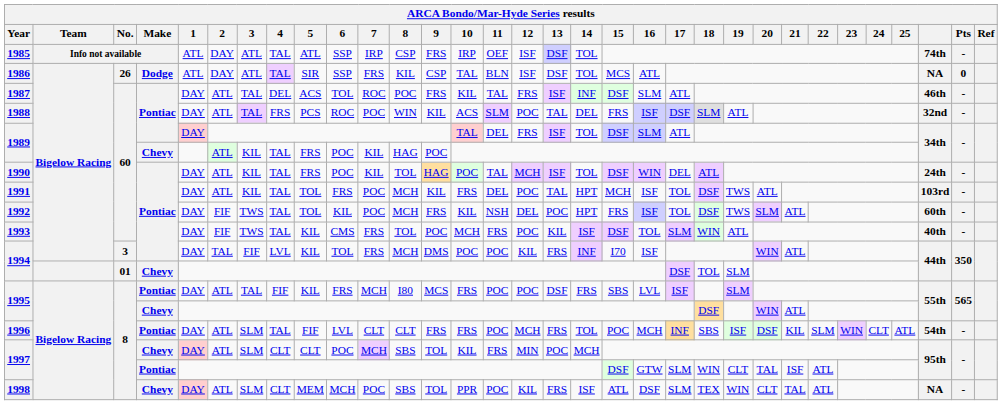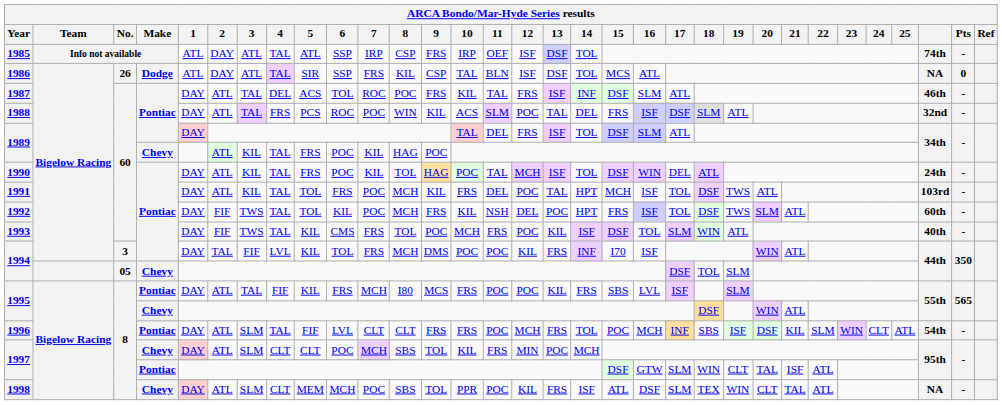 <table class="wikitable" style="text-align:center; font-size:75%">
 <tr>
 <th colspan=32><a href='#'>ARCA Bondo/Mar-Hyde Series</a> results</th>
 </tr>
 <tr>
 <th>Year</th>
 <th>Team</th>
 <th>No.</th>
 <th>Make</th>
 <th>1</th>
 <th>2</th>
 <th>3</th>
 <th>4</th>
 <th>5</th>
 <th>6</th>
 <th>7</th>
 <th>8</th>
 <th>9</th>
 <th>10</th>
 <th>11</th>
 <th>12</th>
 <th>13</th>
 <th>14</th>
 <th>15</th>
 <th>16</th>
 <th>17</th>
 <th>18</th>
 <th>19</th>
 <th>20</th>
 <th>21</th>
 <th>22</th>
 <th>23</th>
 <th>24</th>
 <th>25</th>
 <th></th>
 <th>Pts</th>
 <th>Ref</th>
 </tr>
 <tr>
 <th><a href='#'>1985</a></th>
 <th colspan=3><small>Info not available</small></th>
 <td><a href='#'>ATL</a></td>
 <td><a href='#'>DAY</a></td>
 <td><a href='#'>ATL</a></td>
 <td><a href='#'>TAL</a></td>
 <td><a href='#'>ATL</a></td>
 <td><a href='#'>SSP</a></td>
 <td><a href='#'>IRP</a></td>
 <td><a href='#'>CSP</a></td>
 <td><a href='#'>FRS</a></td>
 <td><a href='#'>IRP</a></td>
 <td><a href='#'>OEF</a></td>
 <td><a href='#'>ISF</a></td>
 <td style="background:#CFCFFF;"><a href='#'>DSF</a><br></td>
 <td><a href='#'>TOL</a></td>
 <td colspan=11></td>
 <th>74th</th>
 <th>-</th>
 <th></th>
 </tr>
 <tr>
 <th><a href='#'>1986</a></th>
 <th rowspan=10><a href='#'>Bigelow Racing</a></th>
 <th>26</th>
 <th><a href='#'>Dodge</a></th>
 <td><a href='#'>ATL</a></td>
 <td><a href='#'>DAY</a></td>
 <td><a href='#'>ATL</a></td>
 <td style="background:#EFCFFF;"><a href='#'>TAL</a><br></td>
 <td><a href='#'>SIR</a></td>
 <td><a href='#'>SSP</a></td>
 <td><a href='#'>FRS</a></td>
 <td><a href='#'>KIL</a></td>
 <td><a href='#'>CSP</a></td>
 <td><a href='#'>TAL</a></td>
 <td><a href='#'>BLN</a></td>
 <td><a href='#'>ISF</a></td>
 <td><a href='#'>DSF</a></td>
 <td><a href='#'>TOL</a></td>
 <td><a href='#'>MCS</a></td>
 <td><a href='#'>ATL</a></td>
 <td colspan=9></td>
 <th>NA</th>
 <th>0</th>
 <th></th>
 </tr>
 <tr>
 <th><a href='#'>1987</a></th>
 <th rowspan=8>60</th>
 <th rowspan=3><a href='#'>Pontiac</a></th>
 <td><a href='#'>DAY</a></td>
 <td><a href='#'>ATL</a></td>
 <td><a href='#'>TAL</a></td>
 <td><a href='#'>DEL</a></td>
 <td><a href='#'>ACS</a></td>
 <td><a href='#'>TOL</a></td>
 <td><a href='#'>ROC</a></td>
 <td><a href='#'>POC</a></td>
 <td><a href='#'>FRS</a></td>
 <td><a href='#'>KIL</a></td>
 <td><a href='#'>TAL</a></td>
 <td><a href='#'>FRS</a></td>
 <td style="background:#EFCFFF;"><a href='#'>ISF</a><br></td>
 <td style="background:#DFFFDF;"><a href='#'>INF</a><br></td>
 <td style="background:#DFFFDF;"><a href='#'>DSF</a><br></td>
 <td><a href='#'>SLM</a></td>
 <td><a href='#'>ATL</a></td>
 <td colspan=8></td>
 <th>46th</th>
 <th>-</th>
 <th></th>
 </tr>
 <tr>
 <th><a href='#'>1988</a></th>
 <td><a href='#'>DAY</a></td>
 <td><a href='#'>ATL</a></td>
 <td style="background:#EFCFFF;"><a href='#'>TAL</a><br></td>
 <td><a href='#'>FRS</a></td>
 <td><a href='#'>PCS</a></td>
 <td><a href='#'>ROC</a></td>
 <td><a href='#'>POC</a></td>
 <td><a href='#'>WIN</a></td>
 <td><a href='#'>KIL</a></td>
 <td><a href='#'>ACS</a></td>
 <td style="background:#EFCFFF;"><a href='#'>SLM</a><br></td>
 <td><a href='#'>POC</a></td>
 <td><a href='#'>TAL</a></td>
 <td><a href='#'>DEL</a></td>
 <td><a href='#'>FRS</a></td>
 <td style="background:#CFCFFF;"><a href='#'>ISF</a><br></td>
 <td style="background:#CFCFFF;"><a href='#'>DSF</a><br></td>
 <td style="background:#DFDFDF;"><a href='#'>SLM</a><br></td>
 <td><a href='#'>ATL</a></td>
 <td colspan=6></td>
 <th>32nd</th>
 <th>-</th>
 <th></th>
 </tr>
 <tr>
 <th rowspan=2><a href='#'>1989</a></th>
 <td style="background:#FFCFCF;"><a href='#'>DAY</a><br></td>
 <td colspan=8></td>
 <td style="background:#FFCFCF;"><a href='#'>TAL</a><br></td>
 <td><a href='#'>DEL</a></td>
 <td><a href='#'>FRS</a></td>
 <td style="background:#EFCFFF;"><a href='#'>ISF</a><br></td>
 <td><a href='#'>TOL</a></td>
 <td style="background:#CFCFFF;"><a href='#'>DSF</a><br></td>
 <td style="background:#CFCFFF;"><a href='#'>SLM</a><br></td>
 <td><a href='#'>ATL</a></td>
 <td colspan=8></td>
 <th rowspan=2>34th</th>
 <th rowspan=2>-</th>
 <th rowspan=2></th>
 </tr>
 <tr>
 <th><a href='#'>Chevy</a></th>
 <td></td>
 <td style="background:#DFFFDF;"><a href='#'>ATL</a><br></td>
 <td><a href='#'>KIL</a></td>
 <td><a href='#'>TAL</a></td>
 <td><a href='#'>FRS</a></td>
 <td><a href='#'>POC</a></td>
 <td><a href='#'>KIL</a></td>
 <td><a href='#'>HAG</a></td>
 <td><a href='#'>POC</a></td>
 <td colspan=16></td>
 </tr>
 <tr>
 <th><a href='#'>1990</a></th>
 <th rowspan=5><a href='#'>Pontiac</a></th>
 <td><a href='#'>DAY</a></td>
 <td><a href='#'>ATL</a></td>
 <td><a href='#'>KIL</a></td>
 <td><a href='#'>TAL</a></td>
 <td><a href='#'>FRS</a></td>
 <td><a href='#'>POC</a></td>
 <td><a href='#'>KIL</a></td>
 <td><a href='#'>TOL</a></td>
 <td style="background:#FFDF9F;"><a href='#'>HAG</a><br></td>
 <td style="background:#DFFFDF;"><a href='#'>POC</a><br></td>
 <td><a href='#'>TAL</a></td>
 <td style="background:#EFCFFF;"><a href='#'>MCH</a><br></td>
 <td style="background:#EFCFFF;"><a href='#'>ISF</a><br></td>
 <td><a href='#'>TOL</a></td>
 <td style="background:#EFCFFF;"><a href='#'>DSF</a><br></td>
 <td style="background:#EFCFFF;"><a href='#'>WIN</a><br></td>
 <td><a href='#'>DEL</a></td>
 <td style="background:#EFCFFF;"><a href='#'>ATL</a><br></td>
 <td colspan=7></td>
 <th>24th</th>
 <th>-</th>
 <th></th>
 </tr>
 <tr>
 <th><a href='#'>1991</a></th>
 <td><a href='#'>DAY</a></td>
 <td><a href='#'>ATL</a></td>
 <td><a href='#'>KIL</a></td>
 <td><a href='#'>TAL</a></td>
 <td><a href='#'>TOL</a></td>
 <td><a href='#'>FRS</a></td>
 <td><a href='#'>POC</a></td>
 <td><a href='#'>MCH</a></td>
 <td><a href='#'>KIL</a></td>
 <td><a href='#'>FRS</a></td>
 <td><a href='#'>DEL</a></td>
 <td><a href='#'>POC</a></td>
 <td><a href='#'>TAL</a></td>
 <td><a href='#'>HPT</a></td>
 <td><a href='#'>MCH</a></td>
 <td><a href='#'>ISF</a></td>
 <td><a href='#'>TOL</a></td>
 <td style="background:#EFCFFF;"><a href='#'>DSF</a><br></td>
 <td><a href='#'>TWS</a></td>
 <td><a href='#'>ATL</a></td>
 <td colspan=5></td>
 <th>103rd</th>
 <th>-</th>
 <th></th>
 </tr>
 <tr>
 <th><a href='#'>1992</a></th>
 <td><a href='#'>DAY</a></td>
 <td><a href='#'>FIF</a></td>
 <td><a href='#'>TWS</a></td>
 <td><a href='#'>TAL</a></td>
 <td><a href='#'>TOL</a></td>
 <td><a href='#'>KIL</a></td>
 <td><a href='#'>POC</a></td>
 <td><a href='#'>MCH</a></td>
 <td><a href='#'>FRS</a></td>
 <td><a href='#'>KIL</a></td>
 <td><a href='#'>NSH</a></td>
 <td><a href='#'>DEL</a></td>
 <td><a href='#'>POC</a></td>
 <td><a href='#'>HPT</a></td>
 <td><a href='#'>FRS</a></td>
 <td style="background:#CFCFFF;"><a href='#'>ISF</a><br></td>
 <td><a href='#'>TOL</a></td>
 <td style="background:#DFFFDF;"><a href='#'>DSF</a><br></td>
 <td><a href='#'>TWS</a></td>
 <td style="background:#EFCFFF;"><a href='#'>SLM</a><br></td>
 <td><a href='#'>ATL</a></td>
 <td colspan=4></td>
 <th>60th</th>
 <th>-</th>
 <th></th>
 </tr>
 <tr>
 <th><a href='#'>1993</a></th>
 <td><a href='#'>DAY</a></td>
 <td><a href='#'>FIF</a></td>
 <td><a href='#'>TWS</a></td>
 <td><a href='#'>TAL</a></td>
 <td><a href='#'>KIL</a></td>
 <td><a href='#'>CMS</a></td>
 <td><a href='#'>FRS</a></td>
 <td><a href='#'>TOL</a></td>
 <td><a href='#'>POC</a></td>
 <td><a href='#'>MCH</a></td>
 <td><a href='#'>FRS</a></td>
 <td><a href='#'>POC</a></td>
 <td><a href='#'>KIL</a></td>
 <td style="background:#EFCFFF;"><a href='#'>ISF</a><br></td>
 <td style="background:#EFCFFF;"><a href='#'>DSF</a><br></td>
 <td><a href='#'>TOL</a></td>
 <td style="background:#EFCFFF;"><a href='#'>SLM</a><br></td>
 <td style="background:#DFFFDF;"><a href='#'>WIN</a><br></td>
 <td><a href='#'>ATL</a></td>
 <td colspan=6></td>
 <th>40th</th>
 <th>-</th>
 <th></th>
 </tr>
 <tr>
 <th rowspan=2><a href='#'>1994</a></th>
 <th>3</th>
 <td><a href='#'>DAY</a></td>
 <td><a href='#'>TAL</a></td>
 <td><a href='#'>FIF</a></td>
 <td><a href='#'>LVL</a></td>
 <td><a href='#'>KIL</a></td>
 <td><a href='#'>TOL</a></td>
 <td><a href='#'>FRS</a></td>
 <td><a href='#'>MCH</a></td>
 <td><a href='#'>DMS</a></td>
 <td><a href='#'>POC</a></td>
 <td><a href='#'>POC</a></td>
 <td><a href='#'>KIL</a></td>
 <td><a href='#'>FRS</a></td>
 <td style="background:#EFCFFF;"><a href='#'>INF</a><br></td>
 <td><a href='#'>I70</a></td>
 <td><a href='#'>ISF</a></td>
 <td colspan=3></td>
 <td style="background:#EFCFFF;"><a href='#'>WIN</a><br></td>
 <td><a href='#'>ATL</a></td>
 <td colspan=4></td>
 <th rowspan=2>44th</th>
 <th rowspan=2>350</th>
 <th rowspan=2></th>
 </tr>
 <tr>
 <th></th>
-<th>01</th>
+<th>05</th>
 <th><a href='#'>Chevy</a></th>
 <td colspan=16></td>
 <td style="background:#EFCFFF;"><a href='#'>DSF</a><br></td>
 <td><a href='#'>TOL</a></td>
 <td><a href='#'>SLM</a></td>
 <td colspan=6></td>
 </tr>
 <tr>
 <th rowspan=2><a href='#'>1995</a></th>
 <th rowspan=6><a href='#'>Bigelow Racing</a></th>
 <th rowspan=6>8</th>
 <th><a href='#'>Pontiac</a></th>
 <td><a href='#'>DAY</a></td>
 <td><a href='#'>ATL</a></td>
 <td><a href='#'>TAL</a></td>
 <td><a href='#'>FIF</a></td>
 <td><a href='#'>KIL</a></td>
 <td><a href='#'>FRS</a></td>
 <td><a href='#'>MCH</a></td>
 <td><a href='#'>I80</a></td>
 <td><a href='#'>MCS</a></td>
 <td><a href='#'>FRS</a></td>
 <td><a href='#'>POC</a></td>
 <td><a href='#'>POC</a></td>
-<td><a href='#'>DSF</a></td>
+<td><a href='#'>KIL</a></td>
 <td><a href='#'>FRS</a></td>
 <td><a href='#'>SBS</a></td>
 <td><a href='#'>LVL</a></td>
 <td style="background:#EFCFFF;"><a href='#'>ISF</a><br></td>
 <td></td>
 <td style="background:#EFCFFF;"><a href='#'>SLM</a><br></td>
 <td colspan=6></td>
 <th rowspan=2>55th</th>
 <th rowspan=2>565</th>
 <th rowspan=2></th>
 </tr>
 <tr>
 <th><a href='#'>Chevy</a></th>
 <td colspan=17></td>
 <td style="background:#FFDF9F;"><a href='#'>DSF</a><br></td>
 <td></td>
 <td style="background:#EFCFFF;"><a href='#'>WIN</a><br></td>
 <td><a href='#'>ATL</a></td>
 <td colspan=4></td>
 </tr>
 <tr>
 <th><a href='#'>1996</a></th>
 <th><a href='#'>Pontiac</a></th>
 <td><a href='#'>DAY</a></td>
 <td><a href='#'>ATL</a></td>
 <td><a href='#'>SLM</a></td>
 <td><a href='#'>TAL</a></td>
 <td><a href='#'>FIF</a></td>
 <td><a href='#'>LVL</a></td>
 <td><a href='#'>CLT</a></td>
 <td><a href='#'>CLT</a></td>
 <td><a href='#'>FRS</a></td>
 <td><a href='#'>FRS</a></td>
 <td><a href='#'>POC</a></td>
 <td><a href='#'>MCH</a></td>
 <td><a href='#'>FRS</a></td>
 <td><a href='#'>TOL</a></td>
 <td><a href='#'>POC</a></td>
 <td><a href='#'>MCH</a></td>
 <td style="background:#FFDF9F;"><a href='#'>INF</a><br></td>
 <td><a href='#'>SBS</a></td>
 <td style="background:#DFFFDF;"><a href='#'>ISF</a><br></td>
 <td style="background:#DFFFDF;"><a href='#'>DSF</a><br></td>
 <td><a href='#'>KIL</a></td>
 <td><a href='#'>SLM</a></td>
 <td style="background:#EFCFFF;"><a href='#'>WIN</a><br></td>
 <td><a href='#'>CLT</a></td>
 <td><a href='#'>ATL</a></td>
 <th>54th</th>
 <th>-</th>
 <th></th>
 </tr>
 <tr>
 <th rowspan=2><a href='#'>1997</a></th>
 <th><a href='#'>Chevy</a></th>
 <td style="background:#FFCFCF;"><a href='#'>DAY</a><br></td>
 <td><a href='#'>ATL</a></td>
 <td><a href='#'>SLM</a></td>
 <td><a href='#'>CLT</a></td>
 <td><a href='#'>CLT</a></td>
 <td><a href='#'>POC</a></td>
 <td style="background:#EFCFFF;"><a href='#'>MCH</a><br></td>
 <td><a href='#'>SBS</a></td>
 <td><a href='#'>TOL</a></td>
 <td><a href='#'>KIL</a></td>
 <td><a href='#'>FRS</a></td>
 <td><a href='#'>MIN</a></td>
 <td><a href='#'>POC</a></td>
 <td><a href='#'>MCH</a></td>
 <td colspan=11></td>
 <th rowspan=2>95th</th>
 <th rowspan=2>-</th>
 <th rowspan=2></th>
 </tr>
 <tr>
 <th><a href='#'>Pontiac</a></th>
 <td colspan=14></td>
 <td style="background:#DFFFDF;"><a href='#'>DSF</a><br></td>
 <td><a href='#'>GTW</a></td>
 <td><a href='#'>SLM</a></td>
 <td><a href='#'>WIN</a></td>
 <td><a href='#'>CLT</a></td>
 <td><a href='#'>TAL</a></td>
 <td><a href='#'>ISF</a></td>
 <td><a href='#'>ATL</a></td>
 <td colspan=3></td>
 </tr>
 <tr>
 <th><a href='#'>1998</a></th>
 <th><a href='#'>Chevy</a></th>
 <td style="background:#FFCFCF;"><a href='#'>DAY</a><br></td>
 <td><a href='#'>ATL</a></td>
 <td><a href='#'>SLM</a></td>
 <td><a href='#'>CLT</a></td>
 <td><a href='#'>MEM</a></td>
 <td><a href='#'>MCH</a></td>
 <td><a href='#'>POC</a></td>
 <td><a href='#'>SBS</a></td>
 <td><a href='#'>TOL</a></td>
 <td><a href='#'>PPR</a></td>
 <td><a href='#'>POC</a></td>
 <td><a href='#'>KIL</a></td>
 <td><a href='#'>FRS</a></td>
 <td><a href='#'>ISF</a></td>
 <td><a href='#'>ATL</a></td>
 <td><a href='#'>DSF</a></td>
 <td><a href='#'>SLM</a></td>
 <td><a href='#'>TEX</a></td>
 <td><a href='#'>WIN</a></td>
 <td><a href='#'>CLT</a></td>
 <td><a href='#'>TAL</a></td>
 <td><a href='#'>ATL</a></td>
 <td colspan=3></td>
 <th>NA</th>
 <th>-</th>
 <th></th>
 </tr>
 </table>
